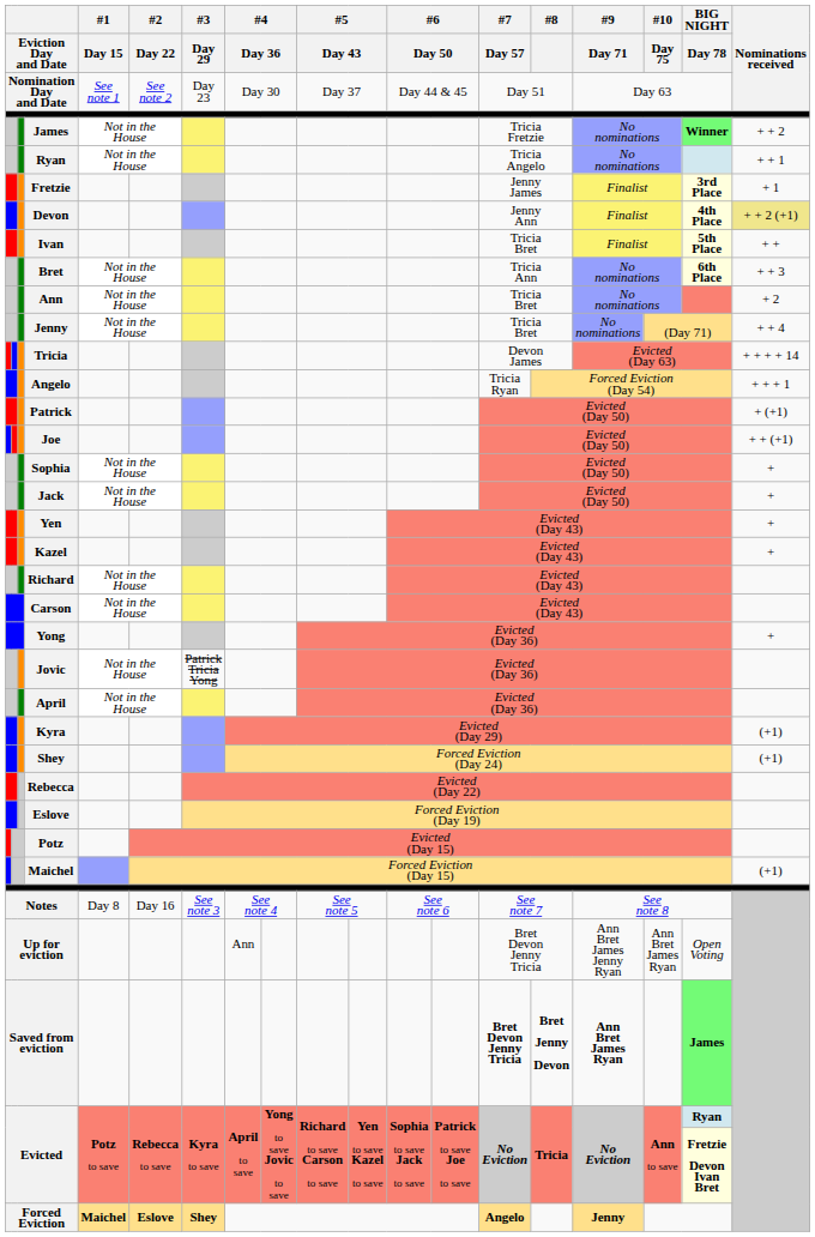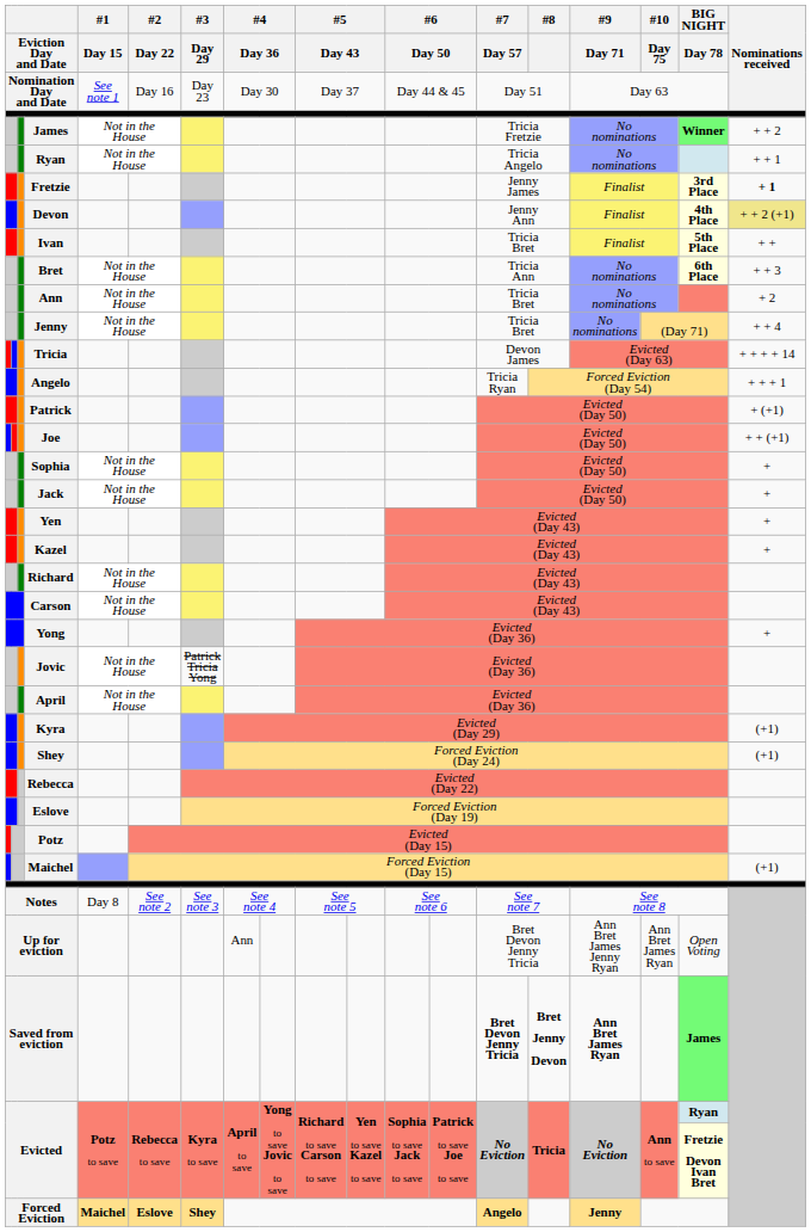 <table class="wikitable" style="text-align:center; font-size:90%; line-height:12px;" width="100%">
 <tr>
 <th colspan="4" style="width: 7%;"></th>
 <th style="width: 7%;">#1</th>
 <th style="width: 7%;">#2</th>
 <th style="width: 7%;">#3</th>
 <th style="width: 7%;" colspan=2>#4</th>
 <th style="width: 7%;" colspan=2>#5</th>
 <th style="width: 7%;" colspan=2>#6</th>
 <th style="width: 7%;">#7</th>
 <th style="width: 7%;">#8</th>
 <th style="width: 7%;">#9</th>
 <th style="width:7%;">#10</th>
 <th style="width: 10%;">BIG NIGHT</th>
 <th style="width: 10%;" rowspan=3>Nominations received</th>
 </tr>
 <tr>
 <th colspan="4">Eviction Day<br>and Date</th>
 <th>Day 15<br></th>
 <th>Day 22<br></th>
 <th>Day 29<br></th>
 <th colspan=2>Day 36<br></th>
 <th colspan=2>Day 43<br></th>
 <th colspan=2>Day 50<br></th>
 <th>Day 57<br></th>
 <th></th>
 <th>Day 71<br></th>
 <th>Day 75<br></th>
 <th>Day 78<br></th>
 </tr>
 <tr>
 <th colspan="4">Nomination Day<br>and Date</th>
 <td><a href='#'><em>See<br>note 1</em></a></td>
-<td><a href='#'><em>See<br>note 2</em></a></td>
+<td>Day 16<br></td>
 <td>Day 23<br></td>
 <td colspan=2>Day 30<br></td>
 <td colspan=2>Day 37<br></td>
 <td colspan=2>Day 44 & 45<br></td>
 <td colspan=2>Day 51<br></td>
 <td colspan=3>Day 63<br></td>
 </tr>
 <tr>
 <th style="background:#000;" colspan=19></th>
 </tr>
 <tr>
 <td colspan="2" style="background:#ccc;"></td>
 <td style="background:#008000;"></td>
 <th>James</th>
 <td style="text-align:center; background:#fff;" colspan=2><em>Not in the <br>House</em></td>
 <td style="background:#FBF373;"></td>
 <td colspan=2></td>
 <td colspan=2></td>
 <td colspan=2></td>
 <td colspan=2>Tricia<br>Fretzie</td>
 <td style="background:#959FFD;" colspan=2><em>No<br>nominations</em></td>
 <td style="background:#73FB76"><strong>Winner</strong></td>
 <td> +  + 2</td>
 </tr>
 <tr>
 <td colspan="2" style="background:#ccc;"></td>
 <td style="background:#008000;"></td>
 <th>Ryan</th>
 <td style="text-align:center; background:#fff;" colspan=2><em>Not in the <br>House</em></td>
 <td style="background:#FBF373;"></td>
 <td colspan=2></td>
 <td colspan=2></td>
 <td colspan=2></td>
 <td colspan=2>Tricia<br>Angelo</td>
 <td style="background:#959FFD;" colspan=2><em>No<br>nominations</em></td>
 <td style="background:#D1E8EF"><strong></strong></td>
 <td> +  + 1</td>
 </tr>
 <tr>
 <td colspan="2" style="background:#FF0000;"></td>
 <td style="background:#FF8C00;"></td>
 <th>Fretzie</th>
 <td></td>
 <td></td>
 <td style="background:#ccc;"></td>
 <td colspan=2></td>
 <td colspan=2></td>
 <td colspan=2></td>
 <td colspan=2>Jenny<br>James</td>
 <td style="background:#FBF373;" colspan=2><em>Finalist</em></td>
 <td style="background:#ffffdd"><strong>3rd Place</strong></td>
-<td> + 1</td>
+<td><strong> + 1</strong></td>
 </tr>
 <tr>
 <td colspan="2" style="background:#0000FF;"></td>
 <td style="background:#FF8C00;"></td>
 <th>Devon</th>
 <td></td>
 <td></td>
 <td style="background:#959FFD"></td>
 <td colspan=2></td>
 <td colspan=2></td>
 <td colspan=2></td>
 <td colspan=2>Jenny<br>Ann</td>
 <td style="background:#FBF373;" colspan=2><em>Finalist</em></td>
 <td style="background:#ffffdd"><strong>4th Place</strong></td>
 <td style="background: khaki;"> +  + 2 (+1)</td>
 </tr>
 <tr>
 <td colspan="2" style="background:#FF0000;"></td>
 <td style="background:#FF8C00;"></td>
 <th>Ivan</th>
 <td></td>
 <td></td>
 <td style="background:#ccc;"></td>
 <td colspan=2></td>
 <td colspan=2></td>
 <td colspan=2></td>
 <td colspan=2>Tricia<br>Bret</td>
 <td style="background:#FBF373;" colspan=2><em>Finalist</em></td>
 <td style="background:#ffffdd"><strong>5th Place</strong></td>
 <td> +  + </td>
 </tr>
 <tr>
 <td colspan="2" style="background:#ccc;"></td>
 <td style="background:#008000;"></td>
 <th>Bret</th>
 <td style="text-align:center; background:#fff;" colspan=2><em>Not in the <br>House</em></td>
 <td style="background:#FBF373;"></td>
 <td colspan=2></td>
 <td colspan=2></td>
 <td colspan=2></td>
 <td colspan=2>Tricia<br>Ann</td>
 <td style="background:#959FFD;" colspan=2><em>No<br>nominations</em></td>
 <td style="background:#ffffdd"><strong>6th Place</strong></td>
 <td> +  + 3</td>
 </tr>
 <tr>
 <td colspan="2" style="background:#ccc;"></td>
 <td style="background:#008000;"></td>
 <th>Ann</th>
 <td style="text-align:center; background:#fff;" colspan=2><em>Not in the <br>House</em></td>
 <td style="background:#FBF373;"></td>
 <td colspan=2></td>
 <td colspan=2></td>
 <td colspan=2></td>
 <td colspan=2>Tricia<br>Bret</td>
 <td style="background:#959FFD;" colspan=2><em>No<br>nominations</em></td>
 <td style="background:salmon; text-align:center;"></td>
 <td> + 2</td>
 </tr>
 <tr>
 <td colspan="2" style="background:#ccc;"></td>
 <td style="background:#008000;"></td>
 <th>Jenny</th>
 <td style="text-align:center; background:#fff;" colspan=2><em>Not in the <br>House</em></td>
 <td style="background:#FBF373;"></td>
 <td colspan=2></td>
 <td colspan=2></td>
 <td colspan=2></td>
 <td colspan=2>Tricia<br>Bret</td>
 <td style="background:#959FFD;"><em>No<br>nominations</em></td>
 <td style="background:#FFE08B; text-align:center" colspan=2><em></em><br>(Day 71)</td>
 <td> +  + 4</td>
 </tr>
 <tr>
 <td style="background:#FF0000;"></td>
 <td style="background:#0000FF;"></td>
 <td style="background:#FF8C00;"></td>
 <th>Tricia</th>
 <td></td>
 <td></td>
 <td style="background:#ccc;"></td>
 <td colspan=2></td>
 <td colspan=2></td>
 <td colspan=2></td>
 <td colspan=2>Devon<br>James</td>
 <td style="background:salmon; text-align:center;" colspan=3><em>Evicted</em><br>(Day 63)</td>
 <td> +  +  +  + 14</td>
 </tr>
 <tr>
 <td colspan="2" style="background:#0000FF;"></td>
 <td style="background:#FF8C00;"></td>
 <th>Angelo</th>
 <td></td>
 <td></td>
 <td style="background:#ccc;"></td>
 <td colspan=2></td>
 <td colspan=2></td>
 <td colspan=2></td>
 <td>Tricia<br>Ryan</td>
 <td style="background:#FFE08B; text-align:center" colspan=4><em>Forced Eviction</em><br>(Day 54)</td>
 <td> +  +  + 1</td>
 </tr>
 <tr>
 <td colspan="2" style="background:#FF0000;"></td>
 <td style="background:#FF8C00;"></td>
 <th>Patrick</th>
 <td></td>
 <td></td>
 <td style="background:#959FFD"></td>
 <td colspan=2></td>
 <td colspan=2></td>
 <td colspan=2></td>
 <td style="background:salmon; text-align:center;" colspan=5><em>Evicted</em><br>(Day 50)</td>
 <td> +  (+1)</td>
 </tr>
 <tr>
 <td style="background:#0000FF;"></td>
 <td style="background:#FF0000;"></td>
 <td style="background:#FF8C00;"></td>
 <th>Joe</th>
 <td></td>
 <td></td>
 <td style="background:#959FFD"></td>
 <td colspan=2></td>
 <td colspan=2></td>
 <td colspan=2></td>
 <td style="background:salmon; text-align:center;" colspan=5><em>Evicted</em><br>(Day 50)</td>
 <td> +  +  (+1)</td>
 </tr>
 <tr>
 <td colspan="2" style="background:#ccc;"></td>
 <td style="background:#008000;"></td>
 <th>Sophia</th>
 <td style="text-align:center; background:#fff;" colspan=2><em>Not in the <br>House</em></td>
 <td style="background:#FBF373;"></td>
 <td colspan=2></td>
 <td colspan=2></td>
 <td colspan=2></td>
 <td style="background:salmon; text-align:center;" colspan=5><em>Evicted</em><br>(Day 50)</td>
 <td> + </td>
 </tr>
 <tr>
 <td colspan="2" style="background:#ccc;"></td>
 <td style="background:#008000;"></td>
 <th>Jack</th>
 <td style="text-align:center; background:#fff;" colspan=2><em>Not in the <br>House</em></td>
 <td style="background:#FBF373;"></td>
 <td colspan=2></td>
 <td colspan=2></td>
 <td colspan=2></td>
 <td style="background:salmon; text-align:center;" colspan=5><em>Evicted</em><br>(Day 50)</td>
 <td> + </td>
 </tr>
 <tr>
 <td colspan="2" style="background:#FF0000;"></td>
 <td style="background:#FF8C00;"></td>
 <th>Yen</th>
 <td></td>
 <td></td>
 <td style="background:#ccc;"></td>
 <td colspan=2></td>
 <td colspan=2></td>
 <td style="background:salmon; text-align:center;" colspan=7><em>Evicted</em><br>(Day 43)</td>
 <td> + </td>
 </tr>
 <tr>
 <td colspan="2" style="background:#FF0000;"></td>
 <td style="background:#FF8C00;"></td>
 <th>Kazel</th>
 <td></td>
 <td></td>
 <td style="background:#ccc;"></td>
 <td colspan=2></td>
 <td colspan=2></td>
 <td style="background:salmon; text-align:center;" colspan=7><em>Evicted</em><br>(Day 43)</td>
 <td> + </td>
 </tr>
 <tr>
 <td colspan="2" style="background:#ccc;"></td>
 <td style="background:#008000;"></td>
 <th>Richard</th>
 <td style="text-align:center; background:#fff;" colspan=2><em>Not in the <br>House</em></td>
 <td style="background:#FBF373;"></td>
 <td colspan=2></td>
 <td colspan=2></td>
 <td style="background:salmon; text-align:center;" colspan=7><em>Evicted</em><br>(Day 43)</td>
 <td></td>
 </tr>
 <tr>
 <td colspan="3" style="background:#0000FF;"></td>
 <th>Carson</th>
 <td style="text-align:center; background:#fff;" colspan=2><em>Not in the <br>House</em></td>
 <td style="background:#FBF373;"></td>
 <td colspan=2></td>
 <td colspan=2></td>
 <td style="background:salmon; text-align:center;" colspan=7><em>Evicted</em><br>(Day 43)</td>
 <td></td>
 </tr>
 <tr>
 <td colspan="3" style="background:#0000FF;"></td>
 <th>Yong</th>
 <td></td>
 <td></td>
 <td style="background:#ccc;"></td>
 <td colspan=2></td>
 <td style="background:salmon; text-align:center;" colspan=9><em>Evicted</em><br>(Day 36)</td>
 <td> + </td>
 </tr>
 <tr>
 <td colspan="2" style="background:#ccc;"></td>
 <td style="background:#FF8C00;"></td>
 <th>Jovic</th>
 <td style="text-align:center; background:#fff;" colspan=2><em>Not in the <br>House</em></td>
 <td><span><s>Patrick <br>Tricia <br>Yong</s></span></td>
 <td colspan=2></td>
 <td style="background:salmon; text-align:center;" colspan=9><em>Evicted</em><br>(Day 36)</td>
 <td></td>
 </tr>
 <tr>
 <td colspan="2" style="background:#ccc;"></td>
 <td style="background:#008000;"></td>
 <th>April</th>
 <td style="text-align:center; background:#fff;" colspan=2><em>Not in the <br>House</em></td>
 <td style="background:#FBF373;"></td>
 <td colspan=2></td>
 <td style="background:salmon; text-align:center;" colspan=9><em>Evicted</em><br>(Day 36)</td>
 <td></td>
 </tr>
 <tr>
 <td colspan="2" style="background:#0000FF;"></td>
 <td style="background:#FF8C00;"></td>
 <th>Kyra</th>
 <td></td>
 <td></td>
 <td style="background:#959FFD"></td>
 <td style="background:salmon; text-align:center;" colspan=11><em>Evicted</em><br>(Day 29)</td>
 <td> (+1)</td>
 </tr>
 <tr>
 <td colspan="2" style="background:#0000FF;"></td>
 <td style="background:#FF8C00;"></td>
 <th>Shey</th>
 <td></td>
 <td></td>
 <td style="background:#959FFD"></td>
 <td style="background:#FFE08B; text-align:center" colspan=11><em>Forced Eviction</em><br>(Day 24)</td>
 <td> (+1)</td>
 </tr>
 <tr>
 <td colspan="2" style="background:#FF0000;"></td>
 <td style="background:#ccc;"></td>
 <th>Rebecca</th>
 <td></td>
 <td></td>
 <td style="background:salmon; text-align:center;" colspan=12><em>Evicted</em><br>(Day 22)</td>
 <td></td>
 </tr>
 <tr>
 <td colspan="2" style="background:#0000FF;"></td>
 <td style="background:#ccc;"></td>
 <th>Eslove</th>
 <td></td>
 <td></td>
 <td style="background:#FFE08B; text-align:center" colspan=12><em>Forced Eviction</em><br>(Day 19)</td>
 <td></td>
 </tr>
 <tr>
 <td style="background:#FF0000;"></td>
 <td colspan="2" style="background:#ccc;"></td>
 <th>Potz</th>
 <td></td>
 <td style="background:salmon; text-align:center;" colspan=13><em>Evicted</em><br>(Day 15)</td>
 <td></td>
 </tr>
 <tr>
 <td style="background:#0000FF;"></td>
 <td colspan="2" style="background:#ccc;"></td>
 <th>Maichel</th>
 <td style="background:#959FFD;"></td>
 <td style="background:#FFE08B; text-align:center" colspan=13><em>Forced Eviction</em><br>(Day 15)</td>
 <td> (+1)</td>
 </tr>
 <tr>
 <th style="background:#000;" colspan="20"></th>
 </tr>
 <tr>
 <th colspan="4">Notes</th>
 <td>Day 8<br></td>
-<td>Day 16<br></td>
+<td><a href='#'><em>See<br>note 2</em></a></td>
 <td><a href='#'><em>See<br>note 3</em></a></td>
 <td colspan=2><a href='#'><em>See<br>note 4</em></a></td>
 <td colspan=2><a href='#'><em>See<br>note 5</em></a></td>
 <td colspan=2><a href='#'><em>See<br>note 6</em></a></td>
 <td colspan=2><a href='#'><em>See<br>note 7</em></a></td>
 <td colspan=3><a href='#'><em>See<br>note 8</em></a></td>
 <td rowspan=6 style="background:#ccc;"></td>
 </tr>
 <tr>
 <th colspan="4">Up for<br>eviction</th>
 <td><br><br><br><br><br></td>
 <td><br><br><br></td>
 <td></td>
 <td><span>Ann</span><br><br></td>
 <td><br><br><br><br></td>
 <td><br><br></td>
 <td><br><br><br><br><br></td>
 <td><br><br><br></td>
 <td><br><br><br><br></td>
 <td colspan=2>Bret<br>Devon<br>Jenny<br>Tricia</td>
 <td>Ann<br>Bret<br>James<br>Jenny<br>Ryan</td>
 <td>Ann<br>Bret<br>James<br>Ryan</td>
 <td colspan=1><em>Open Voting</em></td>
 </tr>
 <tr>
 <th colspan="4">Saved from<br>eviction</th>
 <td><br><br><br><br><br><br><br></td>
 <td><br><br><br></td>
 <td><br><br><br><br><br></td>
 <td><br><br><br></td>
 <td><br><br><br><br><br></td>
 <td><br></td>
 <td><br><br><br><br><br></td>
 <td><br><br><br></td>
 <td><br><br><br></td>
 <td><strong>Bret</strong><br><strong>Devon</strong><br><strong>Jenny</strong><br><strong>Tricia</strong></td>
 <td><strong>Bret</strong><br><br><strong>Jenny</strong><br><br><strong>Devon</strong><br></td>
 <td><strong>Ann</strong><br><strong>Bret</strong><br><strong>James</strong><br><strong>Ryan</strong></td>
 <td><br><br><br><br><br><br><br><br><br> <br><br> </td>
 <td style="background:#73FB76;"><strong>James</strong> <br> </td>
 </tr>
 <tr>
 <th rowspan="2" colspan="4">Evicted</th>
 <td rowspan="2" style="background:salmon; text-align:center;"><strong>Potz</strong><br><br><small>to save</small></td>
 <td rowspan="2" style="background:salmon; text-align:center;"><strong>Rebecca</strong><br><br><small>to save</small></td>
 <td rowspan="2" style="background:salmon; text-align:center;"><strong>Kyra</strong><br><br><small>to save</small></td>
 <td rowspan="2" style="background:salmon; text-align:center;"><strong>April</strong><br><br><small>to save</small></td>
 <td rowspan="2" style="background:salmon; text-align:center;"><strong>Yong</strong><br><br><small>to save</small><br><strong>Jovic</strong><br><br><small>to save</small></td>
 <td rowspan="2" style="background:salmon; text-align:center;"><strong>Richard</strong><br><br><small>to save</small><br><strong>Carson</strong><br><br><small>to save</small></td>
 <td rowspan="2" style="background:salmon; text-align:center;"><strong>Yen</strong><br><br><small>to save</small><br><strong>Kazel</strong><br><br><small>to save</small></td>
 <td rowspan="2" style="background:salmon; text-align:center;"><strong>Sophia</strong><br><br><small>to save</small><br><strong>Jack</strong><br><br><small>to save</small></td>
 <td rowspan="2" style="background:salmon; text-align:center;"><strong>Patrick</strong><br><br><small>to save</small><br><strong>Joe</strong><br><br><small>to save</small></td>
 <td rowspan="2" style="background:#ccc;"><strong><em>No<br>Eviction</em></strong></td>
 <td rowspan="2" style="background:salmon; text-align:center;"><strong>Tricia</strong><br></td>
 <td rowspan="2" style="background:#ccc;"><strong><em>No<br>Eviction</em></strong></td>
 <td rowspan="2" style="background:salmon; text-align:center;"><strong>Ann</strong><br><br><small>to save</small></td>
 <td style="background:#d1e8ef; text-align:center;"><strong>Ryan</strong><br> </td>
 </tr>
 <tr>
 <td style="background:#ffffdd"><strong>Fretzie</strong> <br> <br><strong>Devon</strong> <br> <strong>Ivan</strong> <br> <strong>Bret</strong> <br> </td>
 </tr>
 <tr>
 <th colspan="4">Forced Eviction</th>
 <td style="background:#FFE08B; text-align:center"><strong>Maichel</strong></td>
 <td style="background:#FFE08B; text-align:center"><strong>Eslove</strong></td>
 <td style="background:#FFE08B; text-align:center"><strong>Shey</strong></td>
 <td colspan=6></td>
 <td style="background:#FFE08B; text-align:center"><strong>Angelo</strong></td>
 <td></td>
 <td style="background:#FFE08B; text-align:center"><strong>Jenny</strong></td>
 <td colspan="2"></td>
 </tr>
 </table>
